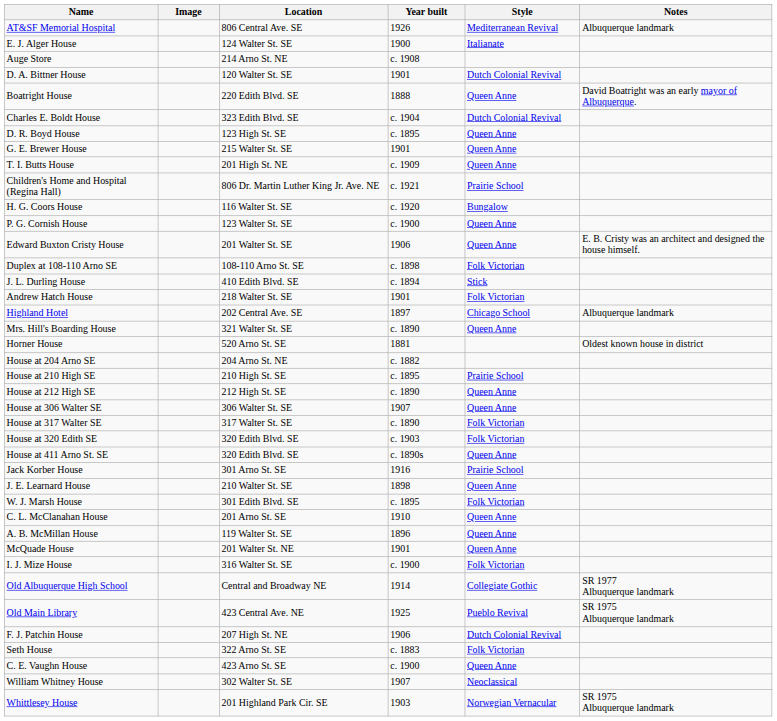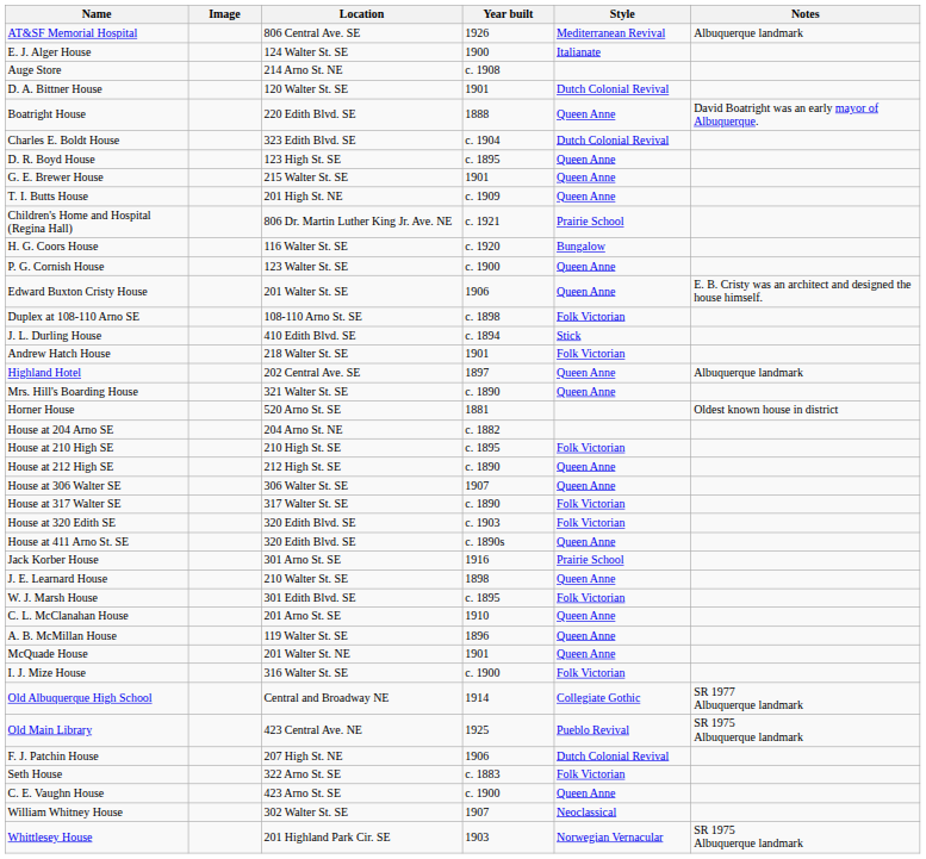 <table class="wikitable sortable" align="center" style="width:98%">
 <tr>
 <th width = 20%>Name</th>
 <th width = 8% class="unsortable">Image</th>
 <th>Location</th>
 <th width = 10%>Year built</th>
 <th width = 15%>Style</th>
 <th width = 25% class="unsortable">Notes</th>
 </tr>
 <tr ->
 <td><a href='#'>AT&SF Memorial Hospital</a></td>
 <td></td>
 <td>806 Central Ave. SE<br><small></small></td>
 <td>1926</td>
 <td><a href='#'>Mediterranean Revival</a></td>
 <td>Albuquerque landmark</td>
 </tr>
 <tr ->
 <td>E. J. Alger House</td>
 <td></td>
 <td>124 Walter St. SE</td>
 <td>1900</td>
 <td><a href='#'>Italianate</a></td>
 <td></td>
 </tr>
 <tr ->
 <td>Auge Store</td>
 <td></td>
 <td>214 Arno St. NE</td>
 <td>c. 1908</td>
 <td></td>
 <td></td>
 </tr>
 <tr ->
 <td>D. A. Bittner House</td>
 <td></td>
 <td>120 Walter St. SE</td>
 <td>1901</td>
 <td><a href='#'>Dutch Colonial Revival</a></td>
 <td></td>
 </tr>
 <tr ->
 <td>Boatright House</td>
 <td></td>
 <td>220 Edith Blvd. SE</td>
 <td>1888</td>
 <td><a href='#'>Queen Anne</a></td>
 <td>David Boatright was an early <a href='#'>mayor of Albuquerque</a>.</td>
 </tr>
 <tr ->
 <td>Charles E. Boldt House</td>
 <td></td>
 <td>323 Edith Blvd. SE</td>
 <td>c. 1904</td>
 <td><a href='#'>Dutch Colonial Revival</a></td>
 <td></td>
 </tr>
 <tr ->
 <td>D. R. Boyd House</td>
 <td></td>
 <td>123 High St. SE</td>
 <td>c. 1895</td>
 <td><a href='#'>Queen Anne</a></td>
 <td></td>
 </tr>
 <tr ->
 <td>G. E. Brewer House</td>
 <td></td>
 <td>215 Walter St. SE</td>
 <td>1901</td>
 <td><a href='#'>Queen Anne</a></td>
 <td></td>
 </tr>
 <tr ->
 <td>T. I. Butts House</td>
 <td></td>
 <td>201 High St. NE</td>
 <td>c. 1909</td>
 <td><a href='#'>Queen Anne</a></td>
 <td></td>
 </tr>
 <tr ->
 <td>Children's Home and Hospital (Regina Hall)</td>
 <td></td>
 <td>806 Dr. Martin Luther King Jr. Ave. NE<br></td>
 <td>c. 1921</td>
 <td><a href='#'>Prairie School</a></td>
 <td></td>
 </tr>
 <tr ->
 <td>H. G. Coors House</td>
 <td></td>
 <td>116 Walter St. SE</td>
 <td>c. 1920</td>
 <td><a href='#'>Bungalow</a></td>
 <td></td>
 </tr>
 <tr ->
 <td>P. G. Cornish House</td>
 <td></td>
 <td>123 Walter St. SE</td>
 <td>c. 1900</td>
 <td><a href='#'>Queen Anne</a></td>
 <td></td>
 </tr>
 <tr ->
 <td>Edward Buxton Cristy House</td>
 <td></td>
 <td>201 Walter St. SE</td>
 <td>1906</td>
 <td><a href='#'>Queen Anne</a></td>
 <td>E. B. Cristy was an architect and designed the house himself.</td>
 </tr>
 <tr ->
 <td>Duplex at 108-110 Arno SE</td>
 <td></td>
 <td>108-110 Arno St. SE</td>
 <td>c. 1898</td>
 <td><a href='#'>Folk Victorian</a></td>
 <td></td>
 </tr>
 <tr ->
 <td>J. L. Durling House</td>
 <td></td>
 <td>410 Edith Blvd. SE</td>
 <td>c. 1894</td>
 <td><a href='#'>Stick</a></td>
 <td></td>
 </tr>
 <tr ->
 <td>Andrew Hatch House</td>
 <td></td>
 <td>218 Walter St. SE</td>
 <td>1901</td>
 <td><a href='#'>Folk Victorian</a></td>
 <td></td>
 </tr>
 <tr ->
 <td><a href='#'>Highland Hotel</a></td>
 <td></td>
 <td>202 Central Ave. SE<br><small></small></td>
 <td>1897</td>
-<td><a href='#'>Chicago School</a></td>
+<td><a href='#'>Queen Anne</a></td>
 <td>Albuquerque landmark</td>
 </tr>
 <tr ->
 <td>Mrs. Hill's Boarding House</td>
 <td></td>
 <td>321 Walter St. SE</td>
 <td>c. 1890</td>
 <td><a href='#'>Queen Anne</a></td>
 <td></td>
 </tr>
 <tr ->
 <td>Horner House</td>
 <td></td>
 <td>520 Arno St. SE</td>
 <td>1881</td>
 <td></td>
 <td>Oldest known house in district</td>
 </tr>
 <tr ->
 <td>House at 204 Arno SE</td>
 <td></td>
 <td>204 Arno St. NE</td>
 <td>c. 1882</td>
 <td></td>
 <td></td>
 </tr>
 <tr ->
 <td>House at 210 High SE</td>
 <td></td>
 <td>210 High St. SE</td>
 <td>c. 1895</td>
-<td><a href='#'>Prairie School</a></td>
+<td><a href='#'>Folk Victorian</a></td>
 <td></td>
 </tr>
 <tr ->
 <td>House at 212 High SE</td>
 <td></td>
 <td>212 High St. SE</td>
 <td>c. 1890</td>
 <td><a href='#'>Queen Anne</a></td>
 <td></td>
 </tr>
 <tr ->
 <td>House at 306 Walter SE</td>
 <td></td>
 <td>306 Walter St. SE</td>
 <td>1907</td>
 <td><a href='#'>Queen Anne</a></td>
 <td></td>
 </tr>
 <tr ->
 <td>House at 317 Walter SE</td>
 <td></td>
 <td>317 Walter St. SE</td>
 <td>c. 1890</td>
 <td><a href='#'>Folk Victorian</a></td>
 <td></td>
 </tr>
 <tr ->
 <td>House at 320 Edith SE</td>
 <td></td>
 <td>320 Edith Blvd. SE</td>
 <td>c. 1903</td>
 <td><a href='#'>Folk Victorian</a></td>
 <td></td>
 </tr>
 <tr ->
 <td>House at 411 Arno St. SE</td>
 <td></td>
 <td>320 Edith Blvd. SE</td>
 <td>c. 1890s</td>
 <td><a href='#'>Queen Anne</a></td>
 <td></td>
 </tr>
 <tr ->
 <td>Jack Korber House</td>
 <td></td>
 <td>301 Arno St. SE</td>
 <td>1916</td>
 <td><a href='#'>Prairie School</a></td>
 <td></td>
 </tr>
 <tr ->
 <td>J. E. Learnard House</td>
 <td></td>
 <td>210 Walter St. SE</td>
 <td>1898</td>
 <td><a href='#'>Queen Anne</a></td>
 <td></td>
 </tr>
 <tr ->
 <td>W. J. Marsh House</td>
 <td></td>
 <td>301 Edith Blvd. SE</td>
 <td>c. 1895</td>
 <td><a href='#'>Folk Victorian</a></td>
 <td></td>
 </tr>
 <tr ->
 <td>C. L. McClanahan House</td>
 <td></td>
 <td>201 Arno St. SE</td>
 <td>1910</td>
 <td><a href='#'>Queen Anne</a></td>
 <td></td>
 </tr>
 <tr ->
 <td>A. B. McMillan House</td>
 <td></td>
 <td>119 Walter St. SE</td>
 <td>1896</td>
 <td><a href='#'>Queen Anne</a></td>
 <td></td>
 </tr>
 <tr ->
 <td>McQuade House</td>
 <td></td>
 <td>201 Walter St. NE</td>
 <td>1901</td>
 <td><a href='#'>Queen Anne</a></td>
 <td></td>
 </tr>
 <tr ->
 <td>I. J. Mize House</td>
 <td></td>
 <td>316 Walter St. SE</td>
 <td>c. 1900</td>
 <td><a href='#'>Folk Victorian</a></td>
 <td></td>
 </tr>
 <tr ->
 <td><a href='#'>Old Albuquerque High School</a></td>
 <td></td>
 <td>Central and Broadway NE<br><small></small></td>
 <td>1914</td>
 <td><a href='#'>Collegiate Gothic</a></td>
 <td>SR 1977<br>Albuquerque landmark</td>
 </tr>
 <tr ->
 <td><a href='#'>Old Main Library</a></td>
 <td></td>
 <td>423 Central Ave. NE<br><small></small></td>
 <td>1925</td>
 <td><a href='#'>Pueblo Revival</a></td>
 <td>SR 1975<br>Albuquerque landmark</td>
 </tr>
 <tr ->
 <td>F. J. Patchin House</td>
 <td></td>
 <td>207 High St. NE</td>
 <td>1906</td>
 <td><a href='#'>Dutch Colonial Revival</a></td>
 <td></td>
 </tr>
 <tr ->
 <td>Seth House</td>
 <td></td>
 <td>322 Arno St. SE</td>
 <td>c. 1883</td>
 <td><a href='#'>Folk Victorian</a></td>
 <td></td>
 </tr>
 <tr ->
 <td>C. E. Vaughn House</td>
 <td></td>
 <td>423 Arno St. SE</td>
 <td>c. 1900</td>
 <td><a href='#'>Queen Anne</a></td>
 <td></td>
 </tr>
 <tr ->
 <td>William Whitney House</td>
 <td></td>
 <td>302 Walter St. SE</td>
 <td>1907</td>
 <td><a href='#'>Neoclassical</a></td>
 <td></td>
 </tr>
 <tr ->
 <td><a href='#'>Whittlesey House</a></td>
 <td></td>
 <td>201 Highland Park Cir. SE<br><small></small></td>
 <td>1903</td>
 <td><a href='#'>Norwegian Vernacular</a></td>
 <td>SR 1975<br>Albuquerque landmark</td>
 </tr>
 </table>
